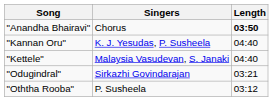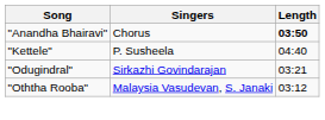 <table class="wikitable" style="font-size:95%;">
 <tr>
 <th>Song</th>
 <th>Singers</th>
 <th>Length</th>
 </tr>
 <tr>
 <td>"Anandha Bhairavi"</td>
 <td>Chorus</td>
 <td><strong>03:50</strong></td>
 </tr>
 <tr>
-<td>"Kannan Oru"</td>
-<td><a href='#'>K. J. Yesudas</a>, <a href='#'>P. Susheela</a></td>
-<td>04:40</td>
-</tr>
-<tr>
 <td>"Kettele"</td>
-<td><a href='#'>Malaysia Vasudevan</a>, <a href='#'>S. Janaki</a></td>
+<td>P. Susheela</td>
 <td>04:40</td>
 </tr>
 <tr>
 <td>"Odugindral"</td>
 <td><a href='#'>Sirkazhi Govindarajan</a></td>
 <td>03:21</td>
 </tr>
 <tr>
 <td>"Oththa Rooba"</td>
-<td>P. Susheela</td>
+<td><a href='#'>Malaysia Vasudevan</a>, <a href='#'>S. Janaki</a></td>
 <td>03:12</td>
 </tr>
 </table>
